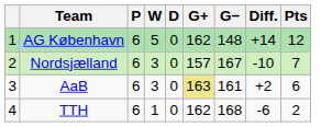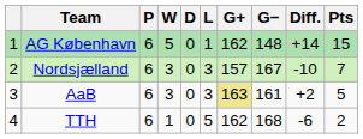 <table class="wikitable sortable" style="text-align: center;">
 <tr>
 <th align="center"></th>
 <th align="center">Team</th>
 <th align="center">P</th>
 <th align="center">W</th>
 <th align="center">D</th>
+<th align="center">L</th>
 <th align="center">G+</th>
 <th align="center">G−</th>
 <th align="center">Diff.</th>
 <th align="center">Pts</th>
 </tr>
 <tr style="background: #ACE1AF;">
 <td>1</td>
 <td><a href='#'>AG København</a></td>
 <td>6</td>
 <td>5</td>
 <td>0</td>
+<td>1</td>
 <td>162</td>
 <td>148</td>
 <td>+14</td>
-<td>12</td>
+<td>15</td>
 </tr>
 <tr style="background: #D0F0C0;">
 <td>2</td>
 <td><a href='#'>Nordsjælland</a></td>
 <td>6</td>
 <td>3</td>
 <td>0</td>
+<td>3</td>
 <td>157</td>
 <td>167</td>
 <td>-10</td>
 <td>7</td>
 </tr>
 <tr>
 <td>3</td>
 <td><a href='#'>AaB</a></td>
 <td>6</td>
 <td>3</td>
 <td>0</td>
+<td>3</td>
 <td style="background: khaki;">163</td>
 <td>161</td>
 <td>+2</td>
-<td>6</td>
+<td>5</td>
 </tr>
 <tr>
 <td>4</td>
 <td><a href='#'>TTH</a></td>
 <td>6</td>
 <td>1</td>
 <td>0</td>
+<td>5</td>
 <td>162</td>
 <td>168</td>
 <td>-6</td>
 <td>2</td>
 </tr>
 </table>
